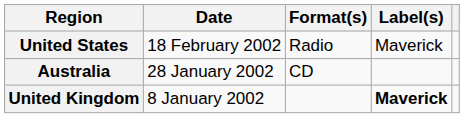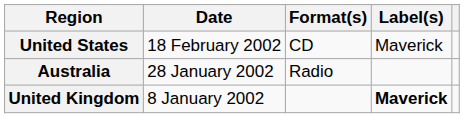 <table class="wikitable plainrowheaders">
 <tr>
 <th scope="col">Region</th>
 <th scope="col">Date</th>
 <th scope="col">Format(s)</th>
 <th scope="col">Label(s)</th>
 <th scope="col"></th>
 </tr>
 <tr>
 <th scope="row">United States</th>
 <td>18 February 2002</td>
-<td>Radio</td>
+<td>CD</td>
 <td>Maverick</td>
 <td align="center"></td>
 </tr>
 <tr>
 <th scope="row">Australia</th>
 <td>28 January 2002</td>
-<td>CD</td>
+<td>Radio</td>
 <td></td>
 <td align="center"></td>
 </tr>
 <tr>
 <th scope="row">United Kingdom</th>
 <td>8 January 2002</td>
 <td></td>
 <td><strong>Maverick</strong></td>
 <td align="center"></td>
 </tr>
 </table>
